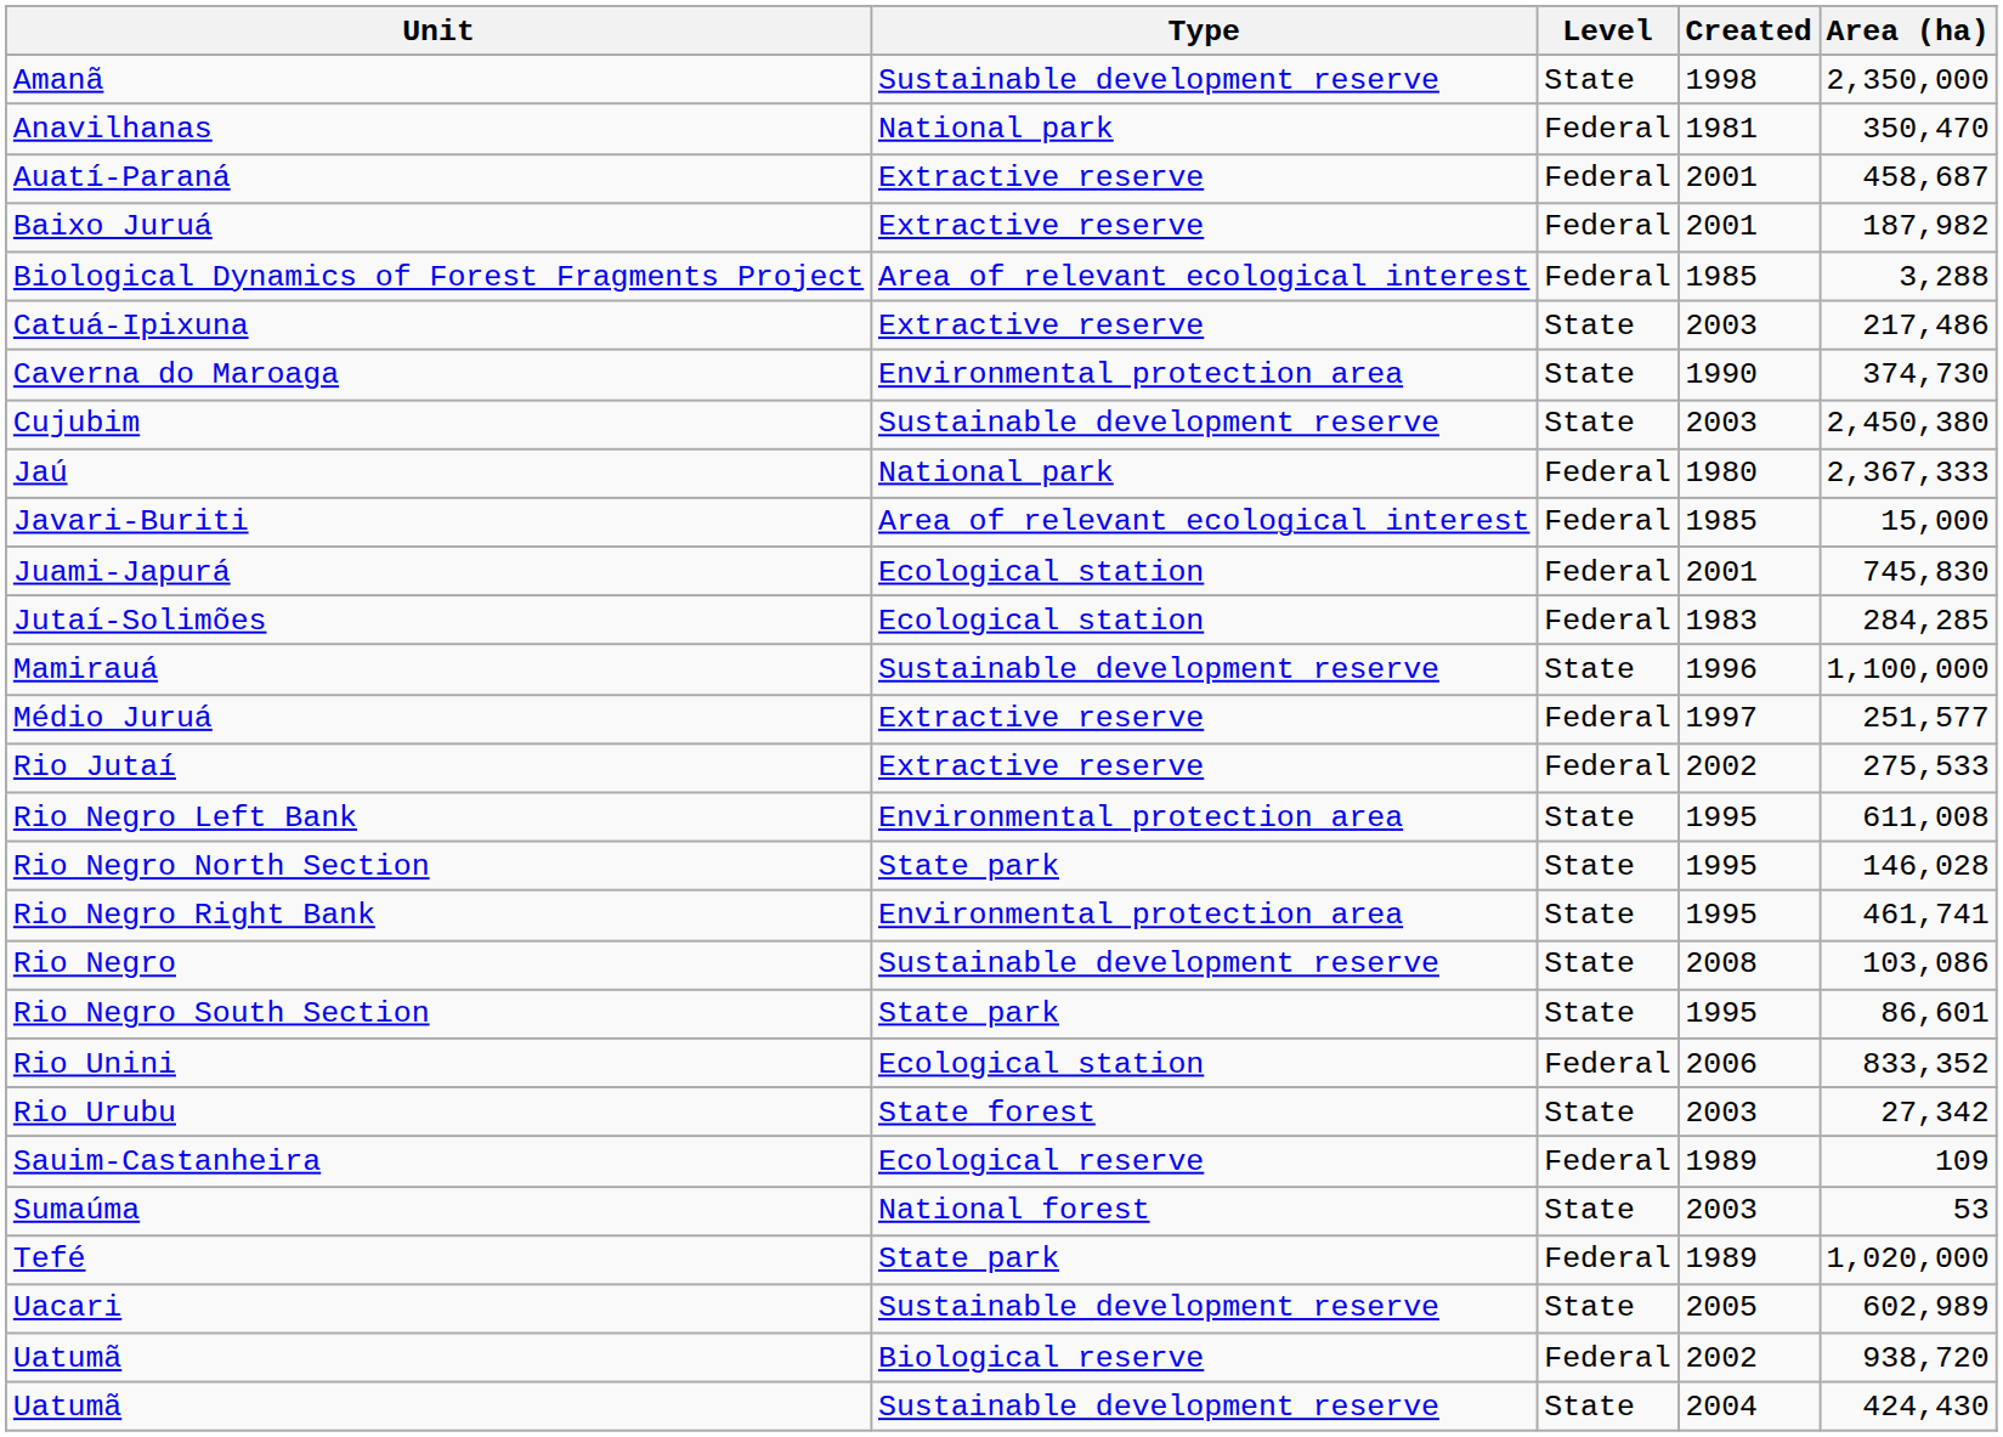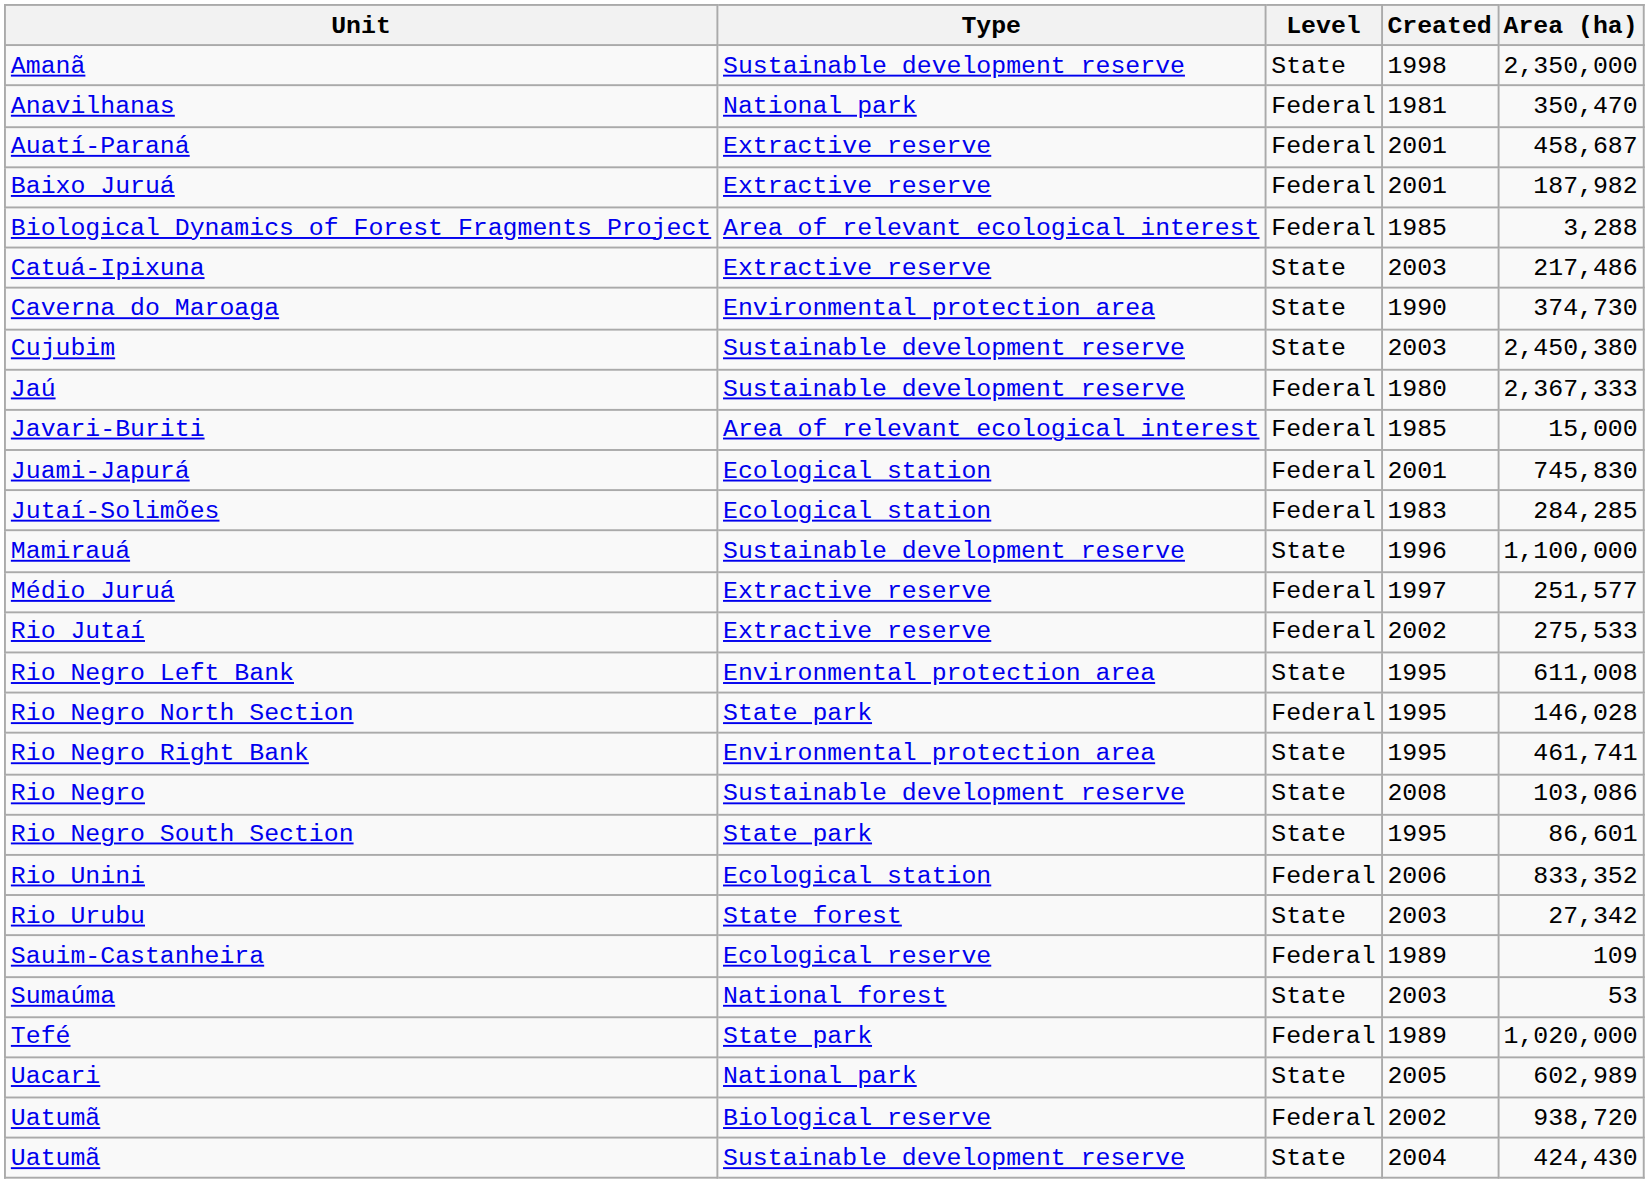 <table class="wikitable sortable">
 <tr>
 <th>Unit</th>
 <th>Type</th>
 <th>Level</th>
 <th>Created</th>
 <th>Area (ha)</th>
 </tr>
 <tr>
 <td><a href='#'>Amanã</a></td>
 <td><a href='#'>Sustainable development reserve</a></td>
 <td>State</td>
 <td>1998</td>
 <td style="text-align:right;">2,350,000</td>
 </tr>
 <tr>
 <td><a href='#'>Anavilhanas</a></td>
 <td><a href='#'>National park</a></td>
 <td>Federal</td>
 <td>1981</td>
 <td style="text-align:right;">350,470</td>
 </tr>
 <tr>
 <td><a href='#'>Auatí-Paraná</a></td>
 <td><a href='#'>Extractive reserve</a></td>
 <td>Federal</td>
 <td>2001</td>
 <td style="text-align:right;">458,687</td>
 </tr>
 <tr>
 <td><a href='#'>Baixo Juruá</a></td>
 <td><a href='#'>Extractive reserve</a></td>
 <td>Federal</td>
 <td>2001</td>
 <td style="text-align:right;">187,982</td>
 </tr>
 <tr>
 <td><a href='#'>Biological Dynamics of Forest Fragments Project</a></td>
 <td><a href='#'>Area of relevant ecological interest</a></td>
 <td>Federal</td>
 <td>1985</td>
 <td style="text-align:right;">3,288</td>
 </tr>
 <tr>
 <td><a href='#'>Catuá-Ipixuna</a></td>
 <td><a href='#'>Extractive reserve</a></td>
 <td>State</td>
 <td>2003</td>
 <td style="text-align:right;">217,486</td>
 </tr>
 <tr>
 <td><a href='#'>Caverna do Maroaga</a></td>
 <td><a href='#'>Environmental protection area</a></td>
 <td>State</td>
 <td>1990</td>
 <td style="text-align:right;">374,730</td>
 </tr>
 <tr>
 <td><a href='#'>Cujubim</a></td>
 <td><a href='#'>Sustainable development reserve</a></td>
 <td>State</td>
 <td>2003</td>
 <td style="text-align:right;">2,450,380</td>
 </tr>
 <tr>
 <td><a href='#'>Jaú</a></td>
-<td><a href='#'>National park</a></td>
+<td><a href='#'>Sustainable development reserve</a></td>
 <td>Federal</td>
 <td>1980</td>
 <td style="text-align:right;">2,367,333</td>
 </tr>
 <tr>
 <td><a href='#'>Javari-Buriti</a></td>
 <td><a href='#'>Area of relevant ecological interest</a></td>
 <td>Federal</td>
 <td>1985</td>
 <td style="text-align:right;">15,000</td>
 </tr>
 <tr>
 <td><a href='#'>Juami-Japurá</a></td>
 <td><a href='#'>Ecological station</a></td>
 <td>Federal</td>
 <td>2001</td>
 <td style="text-align:right;">745,830</td>
 </tr>
 <tr>
 <td><a href='#'>Jutaí-Solimões</a></td>
 <td><a href='#'>Ecological station</a></td>
 <td>Federal</td>
 <td>1983</td>
 <td style="text-align:right;">284,285</td>
 </tr>
 <tr>
 <td><a href='#'>Mamirauá</a></td>
 <td><a href='#'>Sustainable development reserve</a></td>
 <td>State</td>
 <td>1996</td>
 <td style="text-align:right;">1,100,000</td>
 </tr>
 <tr>
 <td><a href='#'>Médio Juruá</a></td>
 <td><a href='#'>Extractive reserve</a></td>
 <td>Federal</td>
 <td>1997</td>
 <td style="text-align:right;">251,577</td>
 </tr>
 <tr>
 <td><a href='#'>Rio Jutaí</a></td>
 <td><a href='#'>Extractive reserve</a></td>
 <td>Federal</td>
 <td>2002</td>
 <td style="text-align:right;">275,533</td>
 </tr>
 <tr>
 <td><a href='#'>Rio Negro Left Bank</a></td>
 <td><a href='#'>Environmental protection area</a></td>
 <td>State</td>
 <td>1995</td>
 <td style="text-align:right;">611,008</td>
 </tr>
 <tr>
 <td><a href='#'>Rio Negro North Section</a></td>
 <td><a href='#'>State park</a></td>
-<td>State</td>
+<td>Federal</td>
 <td>1995</td>
 <td style="text-align:right;">146,028</td>
 </tr>
 <tr>
 <td><a href='#'>Rio Negro Right Bank</a></td>
 <td><a href='#'>Environmental protection area</a></td>
 <td>State</td>
 <td>1995</td>
 <td style="text-align:right;">461,741</td>
 </tr>
 <tr>
 <td><a href='#'>Rio Negro</a></td>
 <td><a href='#'>Sustainable development reserve</a></td>
 <td>State</td>
 <td>2008</td>
 <td style="text-align:right;">103,086</td>
 </tr>
 <tr>
 <td><a href='#'>Rio Negro South Section</a></td>
 <td><a href='#'>State park</a></td>
 <td>State</td>
 <td>1995</td>
 <td style="text-align:right;">86,601</td>
 </tr>
 <tr>
 <td><a href='#'>Rio Unini</a></td>
 <td><a href='#'>Ecological station</a></td>
 <td>Federal</td>
 <td>2006</td>
 <td style="text-align:right;">833,352</td>
 </tr>
 <tr>
 <td><a href='#'>Rio Urubu</a></td>
 <td><a href='#'>State forest</a></td>
 <td>State</td>
 <td>2003</td>
 <td style="text-align:right;">27,342</td>
 </tr>
 <tr>
 <td><a href='#'>Sauim-Castanheira</a></td>
 <td><a href='#'>Ecological reserve</a></td>
 <td>Federal</td>
 <td>1989</td>
 <td style="text-align:right;">109</td>
 </tr>
 <tr>
 <td><a href='#'>Sumaúma</a></td>
 <td><a href='#'>National forest</a></td>
 <td>State</td>
 <td>2003</td>
 <td style="text-align:right;">53</td>
 </tr>
 <tr>
 <td><a href='#'>Tefé</a></td>
 <td><a href='#'>State park</a></td>
 <td>Federal</td>
 <td>1989</td>
 <td style="text-align:right;">1,020,000</td>
 </tr>
 <tr>
 <td><a href='#'>Uacari</a></td>
-<td><a href='#'>Sustainable development reserve</a></td>
+<td><a href='#'>National park</a></td>
 <td>State</td>
 <td>2005</td>
 <td style="text-align:right;">602,989</td>
 </tr>
 <tr>
 <td><a href='#'>Uatumã</a></td>
 <td><a href='#'>Biological reserve</a></td>
 <td>Federal</td>
 <td>2002</td>
 <td style="text-align:right;">938,720</td>
 </tr>
 <tr>
 <td><a href='#'>Uatumã</a></td>
 <td><a href='#'>Sustainable development reserve</a></td>
 <td>State</td>
 <td>2004</td>
 <td style="text-align:right;">424,430</td>
 </tr>
 </table>
